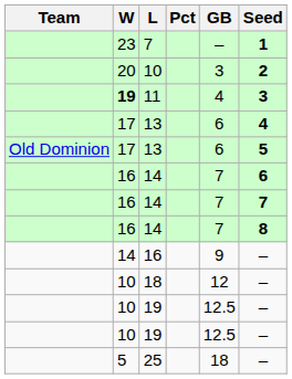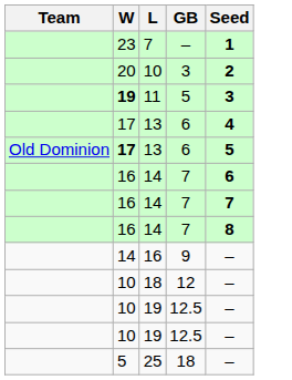 <table class=wikitable>
 <tr>
 <th>Team</th>
 <th>W</th>
 <th>L</th>
-<th>Pct</th>
 <th>GB</th>
 <th>Seed</th>
 </tr>
 <tr bgcolor="#ccffcc">
 <td></td>
 <td>23</td>
 <td>7</td>
-<td></td>
 <td style="text-align:center;">–</td>
 <td style="text-align:center;"><strong>1</strong></td>
 </tr>
 <tr bgcolor="#ccffcc">
 <td></td>
 <td>20</td>
 <td>10</td>
-<td></td>
 <td style="text-align:center;">3</td>
 <td style="text-align:center;"><strong>2</strong></td>
 </tr>
 <tr bgcolor="#ccffcc">
 <td></td>
 <td><strong>19</strong></td>
 <td>11</td>
-<td></td>
-<td style="text-align:center;">4</td>
+<td style="text-align:center;">5</td>
 <td style="text-align:center;"><strong>3</strong></td>
 </tr>
 <tr bgcolor="#ccffcc">
 <td></td>
 <td>17</td>
 <td>13</td>
-<td></td>
 <td style="text-align:center;">6</td>
 <td style="text-align:center;"><strong>4</strong></td>
 </tr>
 <tr bgcolor="#ccffcc">
 <td><a href='#'>Old Dominion</a></td>
-<td>17</td>
+<td><strong>17</strong></td>
 <td>13</td>
-<td></td>
 <td style="text-align:center;">6</td>
 <td style="text-align:center;"><strong>5</strong></td>
 </tr>
 <tr bgcolor="#ccffcc">
 <td></td>
 <td>16</td>
 <td>14</td>
-<td></td>
 <td style="text-align:center;">7</td>
 <td style="text-align:center;"><strong>6</strong></td>
 </tr>
 <tr bgcolor="#ccffcc">
 <td></td>
 <td>16</td>
 <td>14</td>
-<td></td>
 <td style="text-align:center;">7</td>
 <td style="text-align:center;"><strong>7</strong></td>
 </tr>
 <tr bgcolor="#ccffcc">
 <td></td>
 <td>16</td>
 <td>14</td>
-<td></td>
 <td style="text-align:center;">7</td>
 <td style="text-align:center;"><strong>8</strong></td>
 </tr>
 <tr>
 <td></td>
 <td>14</td>
 <td>16</td>
-<td></td>
 <td style="text-align:center;">9</td>
 <td style="text-align:center;">–</td>
 </tr>
 <tr>
 <td></td>
 <td>10</td>
 <td>18</td>
-<td></td>
 <td style="text-align:center;">12</td>
 <td style="text-align:center;">–</td>
 </tr>
 <tr>
 <td></td>
 <td>10</td>
 <td>19</td>
-<td></td>
 <td style="text-align:center;">12.5</td>
 <td style="text-align:center;">–</td>
 </tr>
 <tr>
 <td></td>
 <td>10</td>
 <td>19</td>
-<td></td>
 <td style="text-align:center;">12.5</td>
 <td style="text-align:center;">–</td>
 </tr>
 <tr>
 <td></td>
 <td>5</td>
 <td>25</td>
-<td></td>
 <td style="text-align:center;">18</td>
 <td style="text-align:center;">–</td>
 </tr>
 </table>
